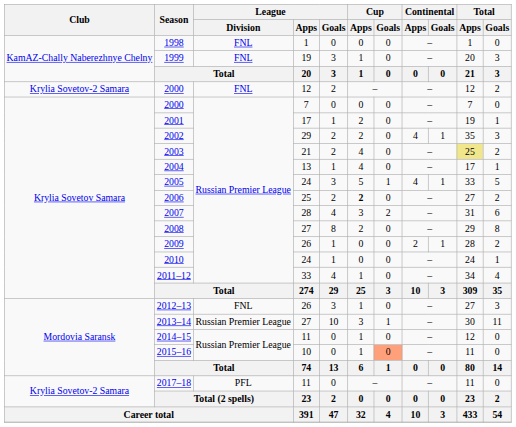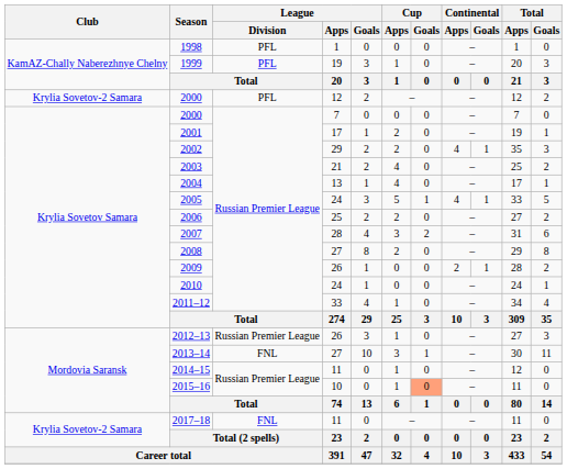 <table class="wikitable" style="text-align: center;">
 <tr>
 <th rowspan=2>Club</th>
 <th rowspan=2>Season</th>
 <th colspan=3>League</th>
 <th colspan=2>Cup</th>
 <th colspan=2>Continental</th>
 <th colspan=2>Total</th>
 </tr>
 <tr>
 <th>Division</th>
 <th>Apps</th>
 <th>Goals</th>
 <th>Apps</th>
 <th>Goals</th>
 <th>Apps</th>
 <th>Goals</th>
 <th>Apps</th>
 <th>Goals</th>
 </tr>
 <tr>
 <td rowspan=3><a href='#'>KamAZ-Chally Naberezhnye Chelny</a></td>
 <td><a href='#'>1998</a></td>
-<td><a href='#'>FNL</a></td>
+<td>PFL</td>
 <td>1</td>
 <td>0</td>
 <td>0</td>
 <td>0</td>
 <td colspan=2>–</td>
 <td>1</td>
 <td>0</td>
 </tr>
 <tr>
 <td><a href='#'>1999</a></td>
-<td><a href='#'>FNL</a></td>
+<td><a href='#'>PFL</a></td>
 <td>19</td>
 <td>3</td>
 <td>1</td>
 <td>0</td>
 <td colspan=2>–</td>
 <td>20</td>
 <td>3</td>
 </tr>
 <tr>
 <th colspan=2>Total</th>
 <th>20</th>
 <th>3</th>
 <th>1</th>
 <th>0</th>
 <th>0</th>
 <th>0</th>
 <th>21</th>
 <th>3</th>
 </tr>
 <tr>
 <td><a href='#'>Krylia Sovetov-2 Samara</a></td>
 <td><a href='#'>2000</a></td>
-<td><a href='#'>FNL</a></td>
+<td>PFL</td>
 <td>12</td>
 <td>2</td>
 <td colspan=2>–</td>
 <td colspan=2>–</td>
 <td>12</td>
 <td>2</td>
 </tr>
 <tr>
 <td rowspan=13><a href='#'>Krylia Sovetov Samara</a></td>
 <td><a href='#'>2000</a></td>
 <td rowspan=12><a href='#'>Russian Premier League</a></td>
 <td>7</td>
 <td>0</td>
 <td>0</td>
 <td>0</td>
 <td colspan=2>–</td>
 <td>7</td>
 <td>0</td>
 </tr>
 <tr>
 <td><a href='#'>2001</a></td>
 <td>17</td>
 <td>1</td>
 <td>2</td>
 <td>0</td>
 <td colspan=2>–</td>
 <td>19</td>
 <td>1</td>
 </tr>
 <tr>
 <td><a href='#'>2002</a></td>
 <td>29</td>
 <td>2</td>
 <td>2</td>
 <td>0</td>
 <td>4</td>
 <td>1</td>
 <td>35</td>
 <td>3</td>
 </tr>
 <tr>
 <td><a href='#'>2003</a></td>
 <td>21</td>
 <td>2</td>
 <td>4</td>
 <td>0</td>
 <td colspan=2>–</td>
-<td style="background: khaki;">25</td>
+<td>25</td>
 <td>2</td>
 </tr>
 <tr>
 <td><a href='#'>2004</a></td>
 <td>13</td>
 <td>1</td>
 <td>4</td>
 <td>0</td>
 <td colspan=2>–</td>
 <td>17</td>
 <td>1</td>
 </tr>
 <tr>
 <td><a href='#'>2005</a></td>
 <td>24</td>
 <td>3</td>
 <td>5</td>
 <td>1</td>
 <td>4</td>
 <td>1</td>
 <td>33</td>
 <td>5</td>
 </tr>
 <tr>
 <td><a href='#'>2006</a></td>
 <td>25</td>
 <td>2</td>
-<td><strong>2</strong></td>
+<td>2</td>
 <td>0</td>
 <td colspan=2>–</td>
 <td>27</td>
 <td>2</td>
 </tr>
 <tr>
 <td><a href='#'>2007</a></td>
 <td>28</td>
 <td>4</td>
 <td>3</td>
 <td>2</td>
 <td colspan=2>–</td>
 <td>31</td>
 <td>6</td>
 </tr>
 <tr>
 <td><a href='#'>2008</a></td>
 <td>27</td>
 <td>8</td>
 <td>2</td>
 <td>0</td>
 <td colspan=2>–</td>
 <td>29</td>
 <td>8</td>
 </tr>
 <tr>
 <td><a href='#'>2009</a></td>
 <td>26</td>
 <td>1</td>
 <td>0</td>
 <td>0</td>
 <td>2</td>
 <td>1</td>
 <td>28</td>
 <td>2</td>
 </tr>
 <tr>
 <td><a href='#'>2010</a></td>
 <td>24</td>
 <td>1</td>
 <td>0</td>
 <td>0</td>
 <td colspan=2>–</td>
 <td>24</td>
 <td>1</td>
 </tr>
 <tr>
 <td><a href='#'>2011–12</a></td>
 <td>33</td>
 <td>4</td>
 <td>1</td>
 <td>0</td>
 <td colspan=2>–</td>
 <td>34</td>
 <td>4</td>
 </tr>
 <tr>
 <th colspan=2>Total</th>
 <th>274</th>
 <th>29</th>
 <th>25</th>
 <th>3</th>
 <th>10</th>
 <th>3</th>
 <th>309</th>
 <th>35</th>
 </tr>
 <tr>
 <td rowspan=5><a href='#'>Mordovia Saransk</a></td>
 <td><a href='#'>2012–13</a></td>
-<td>FNL</td>
+<td>Russian Premier League</td>
 <td>26</td>
 <td>3</td>
 <td>1</td>
 <td>0</td>
 <td colspan=2>–</td>
 <td>27</td>
 <td>3</td>
 </tr>
 <tr>
 <td><a href='#'>2013–14</a></td>
-<td>Russian Premier League</td>
+<td>FNL</td>
 <td>27</td>
 <td>10</td>
 <td>3</td>
 <td>1</td>
 <td colspan=2>–</td>
 <td>30</td>
 <td>11</td>
 </tr>
 <tr>
 <td><a href='#'>2014–15</a></td>
 <td rowspan=2>Russian Premier League</td>
 <td>11</td>
 <td>0</td>
 <td>1</td>
 <td>0</td>
 <td colspan=2>–</td>
 <td>12</td>
 <td>0</td>
 </tr>
 <tr>
 <td><a href='#'>2015–16</a></td>
 <td>10</td>
 <td>0</td>
 <td>1</td>
 <td style="background: lightsalmon;">0</td>
 <td colspan=2>–</td>
 <td>11</td>
 <td>0</td>
 </tr>
 <tr>
 <th colspan=2>Total</th>
 <th>74</th>
 <th>13</th>
 <th>6</th>
 <th>1</th>
 <th>0</th>
 <th>0</th>
 <th>80</th>
 <th>14</th>
 </tr>
 <tr>
 <td rowspan=2><a href='#'>Krylia Sovetov-2 Samara</a></td>
 <td><a href='#'>2017–18</a></td>
-<td>PFL</td>
+<td><a href='#'>FNL</a></td>
 <td>11</td>
 <td>0</td>
 <td colspan=2>–</td>
 <td colspan=2>–</td>
 <td>11</td>
 <td>0</td>
 </tr>
 <tr>
 <th colspan=2>Total (2 spells)</th>
 <th>23</th>
 <th>2</th>
 <th>0</th>
 <th>0</th>
 <th>0</th>
 <th>0</th>
 <th>23</th>
 <th>2</th>
 </tr>
 <tr>
 <th colspan=3>Career total</th>
 <th>391</th>
 <th>47</th>
 <th>32</th>
 <th>4</th>
 <th>10</th>
 <th>3</th>
 <th>433</th>
 <th>54</th>
 </tr>
 <tr>
 </tr>
 </table>
